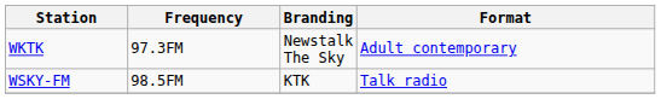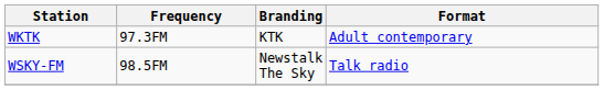 <table class="wikitable sortable" style="width:45em;">
 <tr>
 <th style="width:20%">Station</th>
 <th style="width:25%">Frequency</th>
 <th style="width:5%">Branding</th>
 <th style="width:50%">Format</th>
 </tr>
 <tr>
 <td><a href='#'>WKTK</a></td>
 <td>97.3FM</td>
-<td>Newstalk The Sky</td>
+<td>KTK</td>
 <td><a href='#'>Adult contemporary</a></td>
 </tr>
 <tr>
 <td><a href='#'>WSKY-FM</a></td>
 <td>98.5FM</td>
-<td>KTK</td>
+<td>Newstalk The Sky</td>
 <td><a href='#'>Talk radio</a></td>
 </tr>
 <tr>
 </tr>
 </table>
